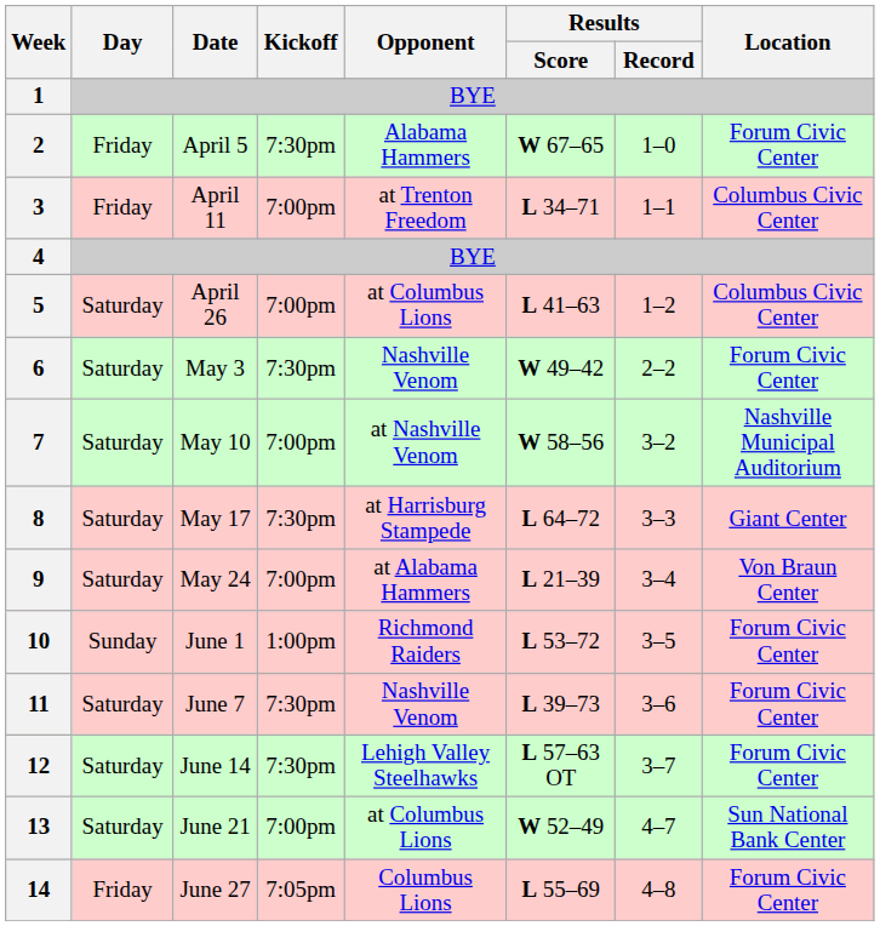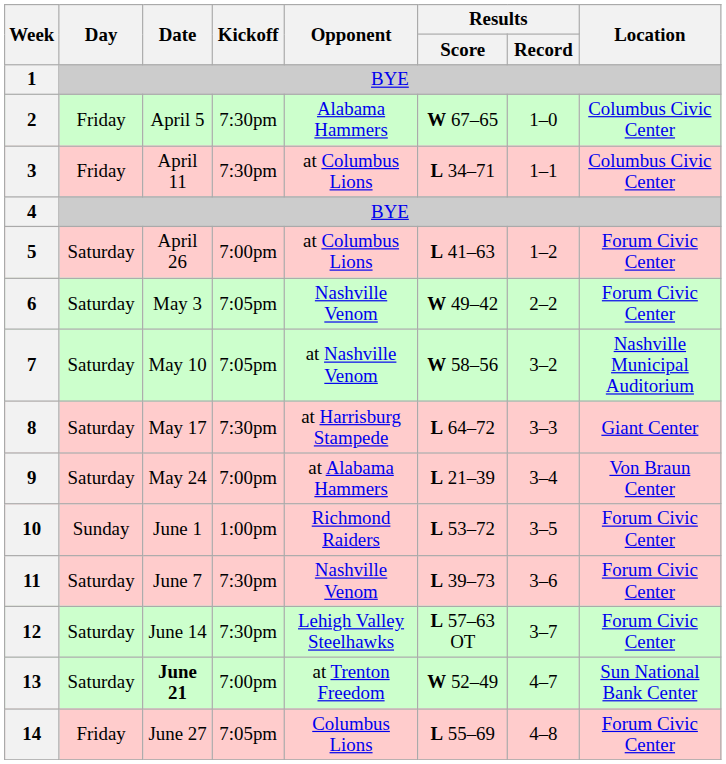 <table class="wikitable">
 <tr>
 <th rowspan="2" width="40">Week</th>
 <th rowspan="2" width="80">Day</th>
 <th rowspan="2" width="90">Date</th>
 <th rowspan="2" width="60">Kickoff</th>
 <th rowspan="2" width="180">Opponent</th>
 <th colspan="2" width="200">Results</th>
 <th rowspan="2" width="200">Location</th>
 </tr>
 <tr>
 <th width="140">Score</th>
 <th width="60">Record</th>
 </tr>
 <tr align="center" bgcolor="#CCCCCC">
 <th>1</th>
 <td colSpan=7><a href='#'>BYE</a></td>
 </tr>
 <tr align="center" bgcolor="#CCFFCC">
 <th>2</th>
 <td>Friday</td>
 <td>April 5</td>
 <td>7:30pm</td>
 <td><a href='#'>Alabama Hammers</a></td>
 <td><strong>W</strong> 67–65</td>
 <td>1–0</td>
-<td><a href='#'>Forum Civic Center</a></td>
+<td><a href='#'>Columbus Civic Center</a></td>
 </tr>
 <tr align="center" bgcolor="#FFCCCC">
 <th>3</th>
 <td>Friday</td>
 <td>April 11</td>
-<td>7:00pm</td>
-<td>at <a href='#'>Trenton Freedom</a></td>
+<td>7:30pm</td>
+<td>at <a href='#'>Columbus Lions</a></td>
 <td><strong>L</strong> 34–71</td>
 <td>1–1</td>
 <td><a href='#'>Columbus Civic Center</a></td>
 </tr>
 <tr align="center" bgcolor="#CCCCCC">
 <th>4</th>
 <td colSpan=7><a href='#'>BYE</a></td>
 </tr>
 <tr align="center" bgcolor="#FFCCCC">
 <th>5</th>
 <td>Saturday</td>
 <td>April 26</td>
 <td>7:00pm</td>
 <td>at <a href='#'>Columbus Lions</a></td>
 <td><strong>L</strong> 41–63</td>
 <td>1–2</td>
-<td><a href='#'>Columbus Civic Center</a></td>
+<td><a href='#'>Forum Civic Center</a></td>
 </tr>
 <tr align="center" bgcolor="#CCFFCC">
 <th>6</th>
 <td>Saturday</td>
 <td>May 3</td>
-<td>7:30pm</td>
+<td>7:05pm</td>
 <td><a href='#'>Nashville Venom</a></td>
 <td><strong>W</strong> 49–42</td>
 <td>2–2</td>
 <td><a href='#'>Forum Civic Center</a></td>
 </tr>
 <tr align="center" bgcolor="#CCFFCC">
 <th>7</th>
 <td>Saturday</td>
 <td>May 10</td>
-<td>7:00pm</td>
+<td>7:05pm</td>
 <td>at <a href='#'>Nashville Venom</a></td>
 <td><strong>W</strong> 58–56</td>
 <td>3–2</td>
 <td><a href='#'>Nashville Municipal Auditorium</a></td>
 </tr>
 <tr align="center" bgcolor="#FFCCCC">
 <th>8</th>
 <td>Saturday</td>
 <td>May 17</td>
 <td>7:30pm</td>
 <td>at <a href='#'>Harrisburg Stampede</a></td>
 <td><strong>L</strong> 64–72</td>
 <td>3–3</td>
 <td><a href='#'>Giant Center</a></td>
 </tr>
 <tr align="center" bgcolor="#FFCCCC">
 <th>9</th>
 <td>Saturday</td>
 <td>May 24</td>
 <td>7:00pm</td>
 <td>at <a href='#'>Alabama Hammers</a></td>
 <td><strong>L</strong> 21–39</td>
 <td>3–4</td>
 <td><a href='#'>Von Braun Center</a></td>
 </tr>
 <tr align="center" bgcolor="#FFCCCC">
 <th>10</th>
 <td>Sunday</td>
 <td>June 1</td>
 <td>1:00pm</td>
 <td><a href='#'>Richmond Raiders</a></td>
 <td><strong>L</strong> 53–72</td>
 <td>3–5</td>
 <td><a href='#'>Forum Civic Center</a></td>
 </tr>
 <tr align="center" bgcolor="#FFCCCC">
 <th>11</th>
 <td>Saturday</td>
 <td>June 7</td>
 <td>7:30pm</td>
 <td><a href='#'>Nashville Venom</a></td>
 <td><strong>L</strong> 39–73</td>
 <td>3–6</td>
 <td><a href='#'>Forum Civic Center</a></td>
 </tr>
 <tr align="center" bgcolor="#CCFFCC">
 <th>12</th>
 <td>Saturday</td>
 <td>June 14</td>
 <td>7:30pm</td>
 <td><a href='#'>Lehigh Valley Steelhawks</a></td>
 <td><strong>L</strong> 57–63 OT</td>
 <td>3–7</td>
 <td><a href='#'>Forum Civic Center</a></td>
 </tr>
 <tr align="center" bgcolor="#CCFFCC">
 <th>13</th>
 <td>Saturday</td>
-<td>June 21</td>
+<td><strong>June 21</strong></td>
 <td>7:00pm</td>
-<td>at <a href='#'>Columbus Lions</a></td>
+<td>at <a href='#'>Trenton Freedom</a></td>
 <td><strong>W</strong> 52–49</td>
 <td>4–7</td>
 <td><a href='#'>Sun National Bank Center</a></td>
 </tr>
 <tr align="center" bgcolor="#FFCCCC">
 <th>14</th>
 <td>Friday</td>
 <td>June 27</td>
 <td>7:05pm</td>
 <td><a href='#'>Columbus Lions</a></td>
 <td><strong>L</strong> 55–69</td>
 <td>4–8</td>
 <td><a href='#'>Forum Civic Center</a></td>
 </tr>
 </table>
